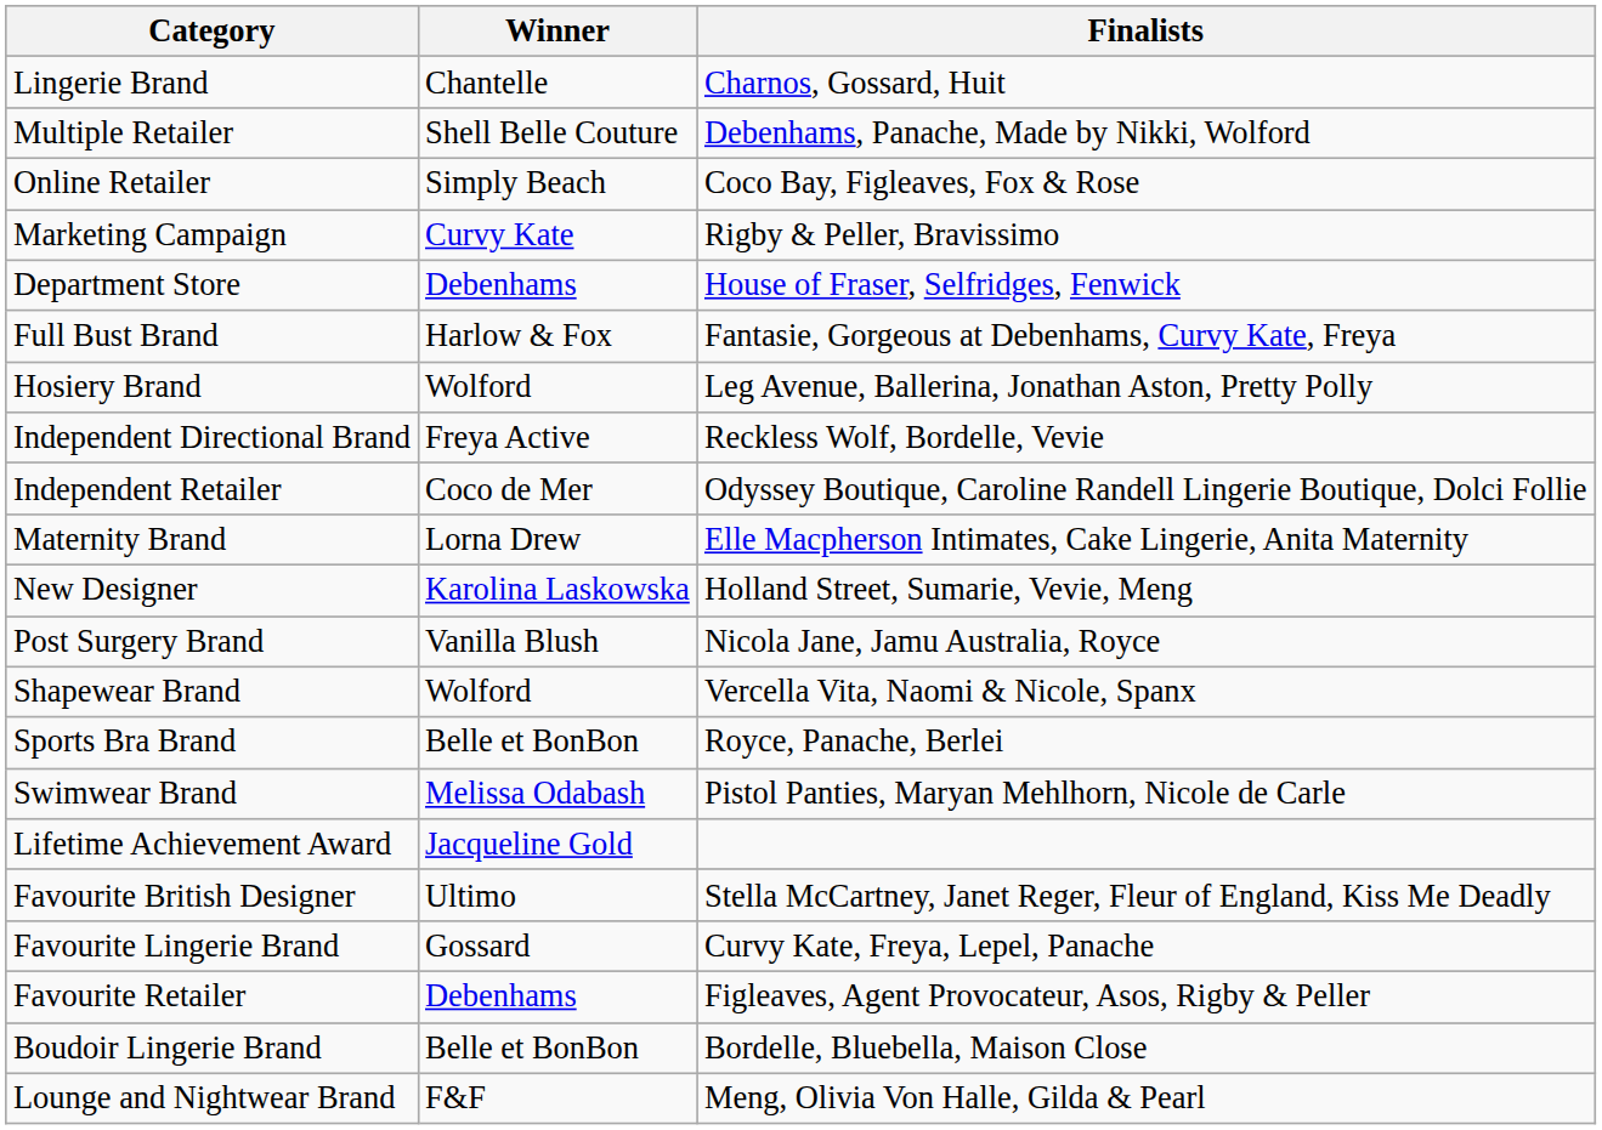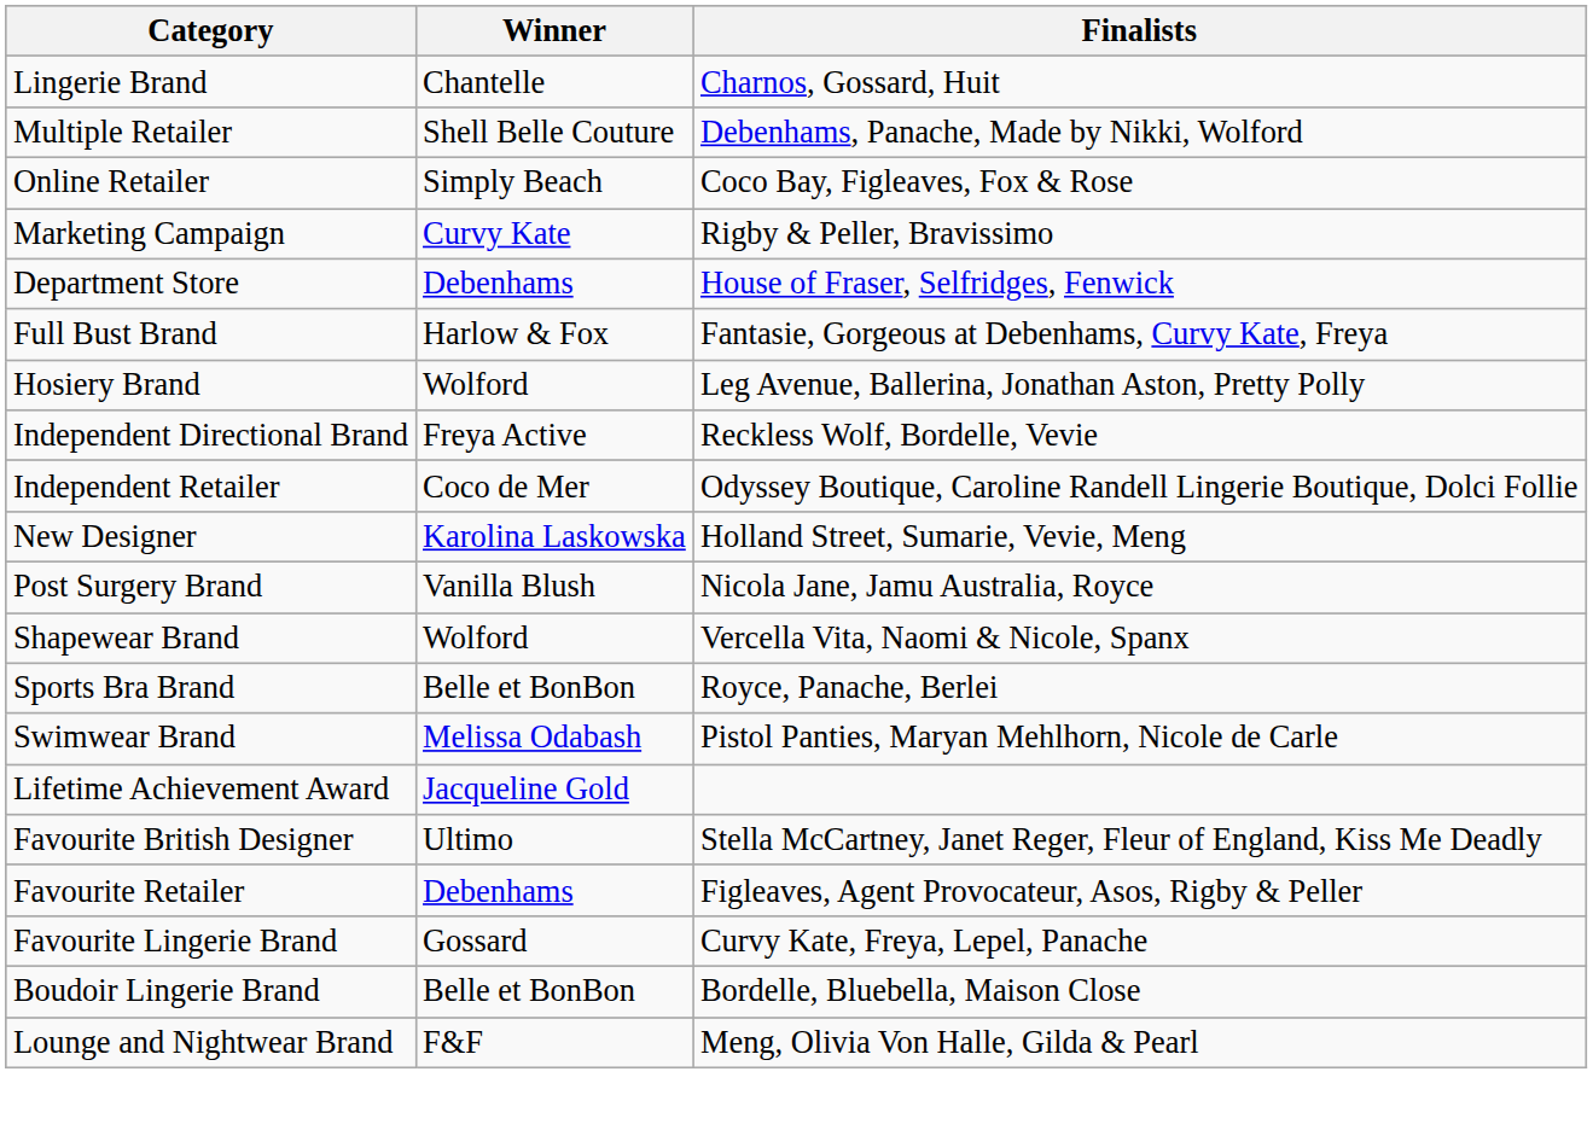 <table class=wikitable>
 <tr>
 <th>Category</th>
 <th>Winner</th>
 <th>Finalists</th>
 </tr>
 <tr>
 <td>Lingerie Brand</td>
 <td>Chantelle</td>
 <td><a href='#'>Charnos</a>, Gossard, Huit</td>
 </tr>
 <tr>
 <td>Multiple Retailer</td>
 <td>Shell Belle Couture</td>
 <td><a href='#'>Debenhams</a>, Panache, Made by Nikki, Wolford</td>
 </tr>
 <tr>
 <td>Online Retailer</td>
 <td>Simply Beach</td>
 <td>Coco Bay, Figleaves, Fox & Rose</td>
 </tr>
 <tr>
 <td>Marketing Campaign</td>
 <td><a href='#'>Curvy Kate</a></td>
 <td>Rigby & Peller, Bravissimo</td>
 </tr>
 <tr>
 <td>Department Store</td>
 <td><a href='#'>Debenhams</a></td>
 <td><a href='#'>House of Fraser</a>, <a href='#'>Selfridges</a>, <a href='#'>Fenwick</a></td>
 </tr>
 <tr>
 <td>Full Bust Brand</td>
 <td>Harlow & Fox</td>
 <td>Fantasie, Gorgeous at Debenhams, <a href='#'>Curvy Kate</a>, Freya</td>
 </tr>
 <tr>
 <td>Hosiery Brand</td>
 <td>Wolford</td>
 <td>Leg Avenue,  Ballerina, Jonathan Aston, Pretty Polly</td>
 </tr>
 <tr>
 <td>Independent Directional Brand</td>
 <td>Freya Active</td>
 <td>Reckless Wolf, Bordelle, Vevie</td>
 </tr>
 <tr>
 <td>Independent Retailer</td>
 <td>Coco de Mer</td>
 <td>Odyssey Boutique, Caroline Randell Lingerie Boutique, Dolci Follie</td>
 </tr>
 <tr>
-<td>Maternity Brand</td>
-<td>Lorna Drew</td>
-<td><a href='#'>Elle Macpherson</a> Intimates, Cake Lingerie, Anita Maternity</td>
-</tr>
-<tr>
 <td>New Designer</td>
 <td><a href='#'>Karolina Laskowska</a></td>
 <td>Holland Street, Sumarie, Vevie, Meng</td>
 </tr>
 <tr>
 <td>Post Surgery Brand</td>
 <td>Vanilla Blush</td>
 <td>Nicola Jane, Jamu Australia, Royce</td>
 </tr>
 <tr>
 <td>Shapewear Brand</td>
 <td>Wolford</td>
 <td>Vercella Vita,  Naomi & Nicole, Spanx</td>
 </tr>
 <tr>
 <td>Sports Bra Brand</td>
 <td>Belle et BonBon</td>
 <td>Royce,  Panache, Berlei</td>
 </tr>
 <tr>
 <td>Swimwear Brand</td>
 <td><a href='#'>Melissa Odabash</a></td>
 <td>Pistol Panties, Maryan Mehlhorn, Nicole de Carle</td>
 </tr>
 <tr>
 <td>Lifetime Achievement Award</td>
 <td><a href='#'>Jacqueline Gold</a></td>
 <td></td>
 </tr>
 <tr>
 <td>Favourite British Designer</td>
 <td>Ultimo</td>
 <td>Stella McCartney, Janet Reger, Fleur of England, Kiss Me Deadly</td>
 </tr>
 <tr>
+<td>Favourite Retailer</td>
+<td><a href='#'>Debenhams</a></td>
+<td>Figleaves, Agent Provocateur, Asos, Rigby & Peller</td>
+</tr>
+<tr>
 <td>Favourite Lingerie Brand</td>
 <td>Gossard</td>
 <td>Curvy Kate, Freya, Lepel, Panache</td>
-</tr>
-<tr>
-<td>Favourite Retailer</td>
-<td><a href='#'>Debenhams</a></td>
-<td>Figleaves, Agent Provocateur, Asos, Rigby & Peller</td>
 </tr>
 <tr>
 <td>Boudoir Lingerie Brand</td>
 <td>Belle et BonBon</td>
 <td>Bordelle, Bluebella, Maison Close</td>
 </tr>
 <tr>
 <td>Lounge and Nightwear Brand</td>
 <td>F&F</td>
 <td>Meng, Olivia Von Halle, Gilda & Pearl</td>
 </tr>
 </table>
